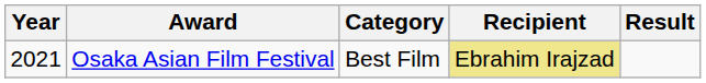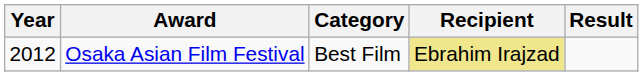 <table class="wikitable sortable">
 <tr>
 <th>Year</th>
 <th>Award</th>
 <th>Category</th>
 <th>Recipient</th>
 <th>Result</th>
 </tr>
 <tr>
-<td>2021</td>
+<td>2012</td>
 <td><a href='#'>Osaka Asian Film Festival</a></td>
 <td>Best Film</td>
 <td style="background: khaki;">Ebrahim Irajzad</td>
 <td></td>
 </tr>
 </table>
